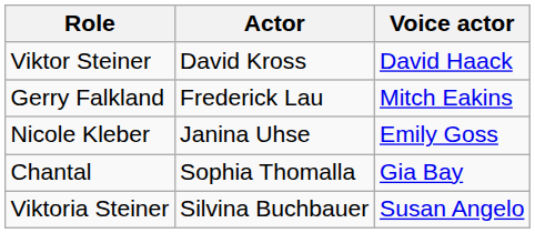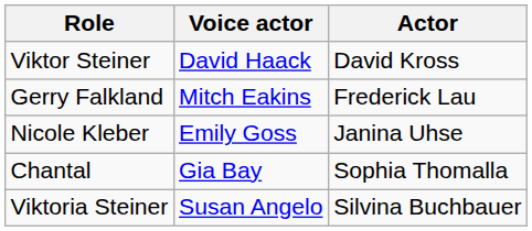 <table class="wikitable">
 <tr>
 <th>Role</th>
+<th>Voice actor</th>
 <th>Actor</th>
-<th>Voice actor</th>
 </tr>
 <tr>
 <td>Viktor Steiner</td>
+<td><a href='#'>David Haack</a></td>
 <td>David Kross</td>
-<td><a href='#'>David Haack</a></td>
 </tr>
 <tr>
 <td>Gerry Falkland</td>
+<td><a href='#'>Mitch Eakins</a></td>
 <td>Frederick Lau</td>
-<td><a href='#'>Mitch Eakins</a></td>
 </tr>
 <tr>
 <td>Nicole Kleber</td>
+<td><a href='#'>Emily Goss</a></td>
 <td>Janina Uhse</td>
-<td><a href='#'>Emily Goss</a></td>
 </tr>
 <tr>
 <td>Chantal</td>
+<td><a href='#'>Gia Bay</a></td>
 <td>Sophia Thomalla</td>
-<td><a href='#'>Gia Bay</a></td>
 </tr>
 <tr>
 <td>Viktoria Steiner</td>
+<td><a href='#'>Susan Angelo</a></td>
 <td>Silvina Buchbauer</td>
-<td><a href='#'>Susan Angelo</a></td>
 </tr>
 </table>
